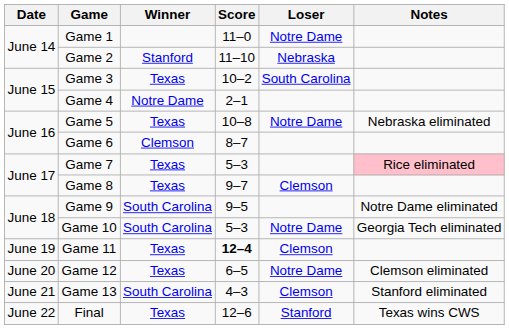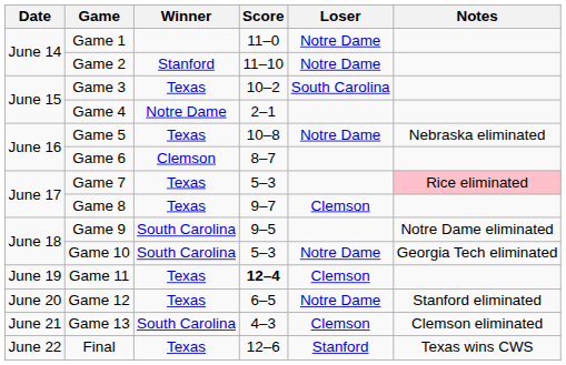 <table class="wikitable">
 <tr>
 <th>Date</th>
 <th>Game</th>
 <th>Winner</th>
 <th>Score</th>
 <th>Loser</th>
 <th>Notes</th>
 </tr>
 <tr align=center>
 <td rowspan=2>June 14</td>
 <td>Game 1</td>
 <td></td>
 <td>11–0</td>
 <td><a href='#'>Notre Dame</a></td>
 <td></td>
 </tr>
 <tr align=center>
 <td>Game 2</td>
 <td><a href='#'>Stanford</a></td>
 <td>11–10</td>
-<td><a href='#'>Nebraska</a></td>
+<td><a href='#'>Notre Dame</a></td>
 <td></td>
 </tr>
 <tr align=center>
 <td rowspan=2>June 15</td>
 <td>Game 3</td>
 <td><a href='#'>Texas</a></td>
 <td>10–2</td>
 <td><a href='#'>South Carolina</a></td>
 <td></td>
 </tr>
 <tr align=center>
 <td>Game 4</td>
 <td><a href='#'>Notre Dame</a></td>
 <td>2–1</td>
 <td></td>
 <td></td>
 </tr>
 <tr align=center>
 <td rowspan=2>June 16</td>
 <td>Game 5</td>
 <td><a href='#'>Texas</a></td>
 <td>10–8</td>
 <td><a href='#'>Notre Dame</a></td>
 <td>Nebraska eliminated</td>
 </tr>
 <tr align=center>
 <td>Game 6</td>
 <td><a href='#'>Clemson</a></td>
 <td>8–7</td>
 <td></td>
 <td></td>
 </tr>
 <tr align=center>
 <td rowspan=2>June 17</td>
 <td>Game 7</td>
 <td><a href='#'>Texas</a></td>
 <td>5–3</td>
 <td></td>
 <td style="background: pink;">Rice eliminated</td>
 </tr>
 <tr align=center>
 <td>Game 8</td>
 <td><a href='#'>Texas</a></td>
 <td>9–7</td>
 <td><a href='#'>Clemson</a></td>
 <td></td>
 </tr>
 <tr align=center>
 <td rowspan=2>June 18</td>
 <td>Game 9</td>
 <td><a href='#'>South Carolina</a></td>
 <td>9–5</td>
 <td></td>
 <td>Notre Dame eliminated</td>
 </tr>
 <tr align=center>
 <td>Game 10</td>
 <td><a href='#'>South Carolina</a></td>
 <td>5–3</td>
 <td><a href='#'>Notre Dame</a></td>
 <td>Georgia Tech eliminated</td>
 </tr>
 <tr align=center>
 <td>June 19</td>
 <td>Game 11</td>
 <td><a href='#'>Texas</a></td>
 <td><strong>12–4</strong></td>
 <td><a href='#'>Clemson</a></td>
 <td></td>
 </tr>
 <tr align=center>
 <td>June 20</td>
 <td>Game 12</td>
 <td><a href='#'>Texas</a></td>
 <td>6–5</td>
 <td><a href='#'>Notre Dame</a></td>
-<td>Clemson eliminated</td>
+<td>Stanford eliminated</td>
 </tr>
 <tr align=center>
 <td>June 21</td>
 <td>Game 13</td>
 <td><a href='#'>South Carolina</a></td>
 <td>4–3</td>
 <td><a href='#'>Clemson</a></td>
-<td>Stanford eliminated</td>
+<td>Clemson eliminated</td>
 </tr>
 <tr align=center>
 <td>June 22</td>
 <td>Final</td>
 <td><a href='#'>Texas</a></td>
 <td>12–6</td>
 <td><a href='#'>Stanford</a></td>
 <td>Texas wins CWS</td>
 </tr>
 </table>
